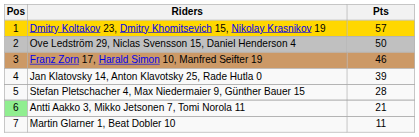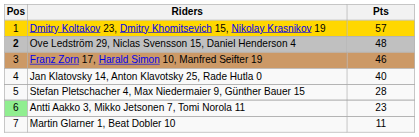 <table class="wikitable" style="font-size: 100%">
 <tr>
 <th width=20>Pos</th>
 <th width=500>Riders</th>
 <th width=100>Pts</th>
 </tr>
 <tr align=center style="background-color: gold;">
 <td>1</td>
 <td align="left"> <a href='#'>Dmitry Koltakov</a> 23, <a href='#'>Dmitry Khomitsevich</a> 15, <a href='#'>Nikolay Krasnikov</a> 19</td>
 <td>57</td>
 </tr>
 <tr align=center style="background-color: silver;">
-<td>2</td>
+<td><strong>2</strong></td>
 <td align="left"> Ove Ledström 29, Niclas Svensson 15, Daniel Henderson 4</td>
-<td>50</td>
+<td>48</td>
 </tr>
 <tr align=center style="background-color: #cc9966;">
 <td>3</td>
 <td align="left"> <a href='#'>Franz Zorn</a> 17, <a href='#'>Harald Simon</a> 10, Manfred Seifter 19</td>
 <td>46</td>
 </tr>
 <tr align=center>
 <td>4</td>
 <td align="left"> Jan Klatovsky 14, Anton Klavotsky 25, Rade Hutla 0</td>
-<td>39</td>
+<td>40</td>
 </tr>
 <tr>
 </tr>
 <tr align=center>
 <td>5</td>
 <td align="left"> Stefan Pletschacher 4, Max Niedermaier 9, Günther Bauer 15</td>
 <td>28</td>
 </tr>
 <tr>
 </tr>
 <tr align=center>
 <td style="background: lightgreen;">6</td>
 <td align="left"> Antti Aakko 3, Mikko Jetsonen 7, Tomi Norola 11</td>
-<td>21</td>
+<td>23</td>
 </tr>
 <tr>
 </tr>
 <tr align=center>
 <td>7</td>
 <td align="left"> Martin Glarner 1, Beat Dobler 10</td>
 <td>11</td>
 </tr>
 </table>
